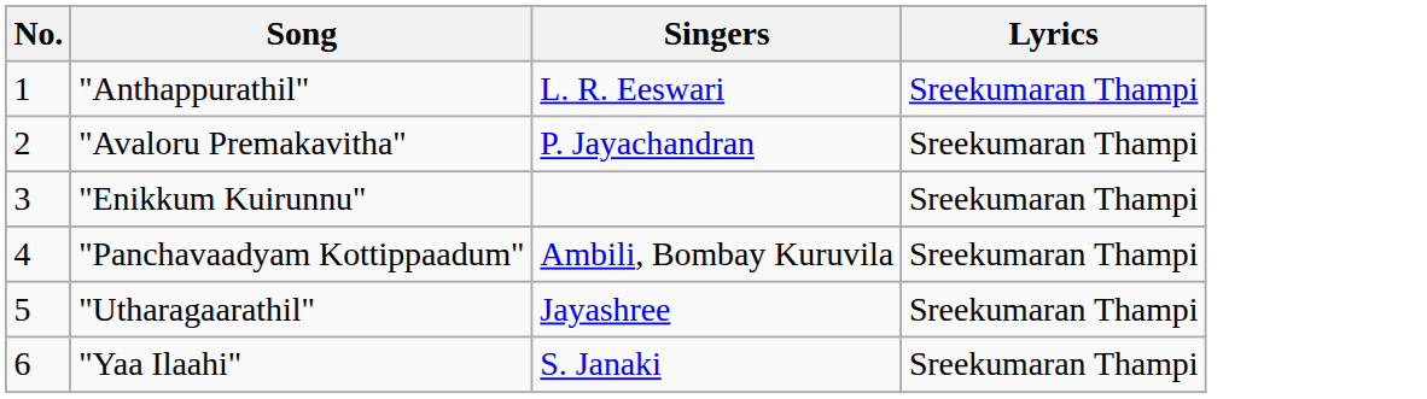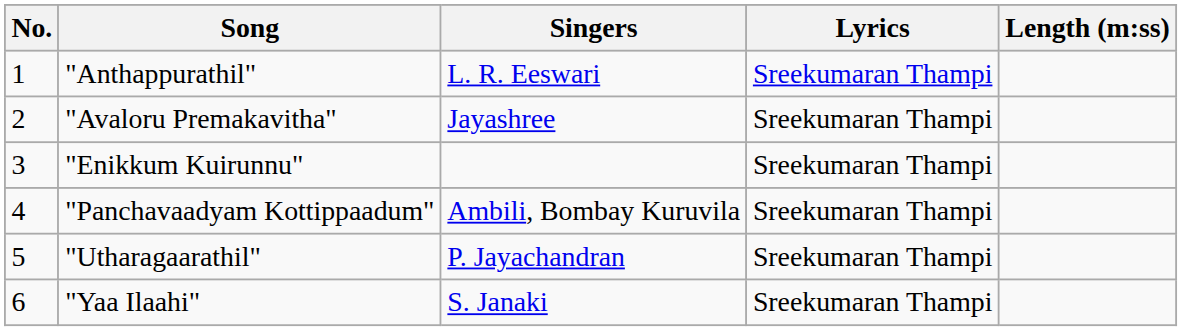 <table class="wikitable" style="font-size:95%;">
 <tr>
 <th>No.</th>
 <th>Song</th>
 <th>Singers</th>
 <th>Lyrics</th>
+<th>Length (m:ss)</th>
 </tr>
 <tr>
 <td>1</td>
 <td>"Anthappurathil"</td>
 <td><a href='#'>L. R. Eeswari</a></td>
 <td><a href='#'>Sreekumaran Thampi</a></td>
+<td></td>
 </tr>
 <tr>
 <td>2</td>
 <td>"Avaloru Premakavitha"</td>
-<td><a href='#'>P. Jayachandran</a></td>
+<td><a href='#'>Jayashree</a></td>
 <td>Sreekumaran Thampi</td>
+<td></td>
 </tr>
 <tr>
 <td>3</td>
 <td>"Enikkum Kuirunnu"</td>
 <td></td>
 <td>Sreekumaran Thampi</td>
+<td></td>
 </tr>
 <tr>
 <td>4</td>
 <td>"Panchavaadyam Kottippaadum"</td>
 <td><a href='#'>Ambili</a>, Bombay Kuruvila</td>
 <td>Sreekumaran Thampi</td>
+<td></td>
 </tr>
 <tr>
 <td>5</td>
 <td>"Utharagaarathil"</td>
-<td><a href='#'>Jayashree</a></td>
+<td><a href='#'>P. Jayachandran</a></td>
 <td>Sreekumaran Thampi</td>
+<td></td>
 </tr>
 <tr>
 <td>6</td>
 <td>"Yaa Ilaahi"</td>
 <td><a href='#'>S. Janaki</a></td>
 <td>Sreekumaran Thampi</td>
+<td></td>
 </tr>
 </table>
